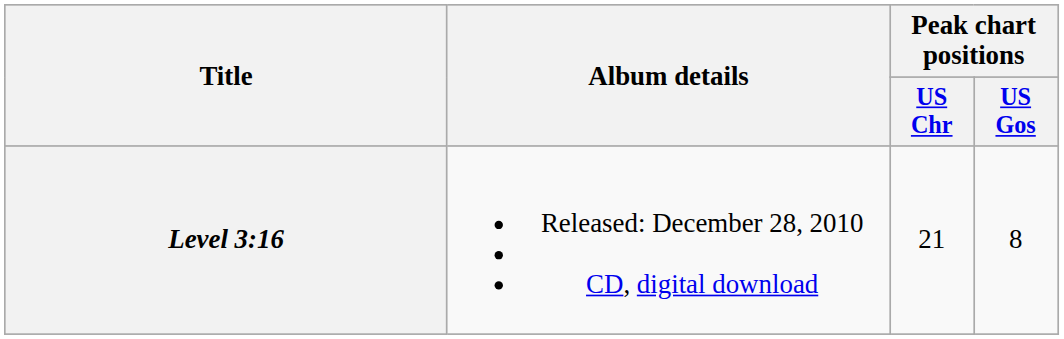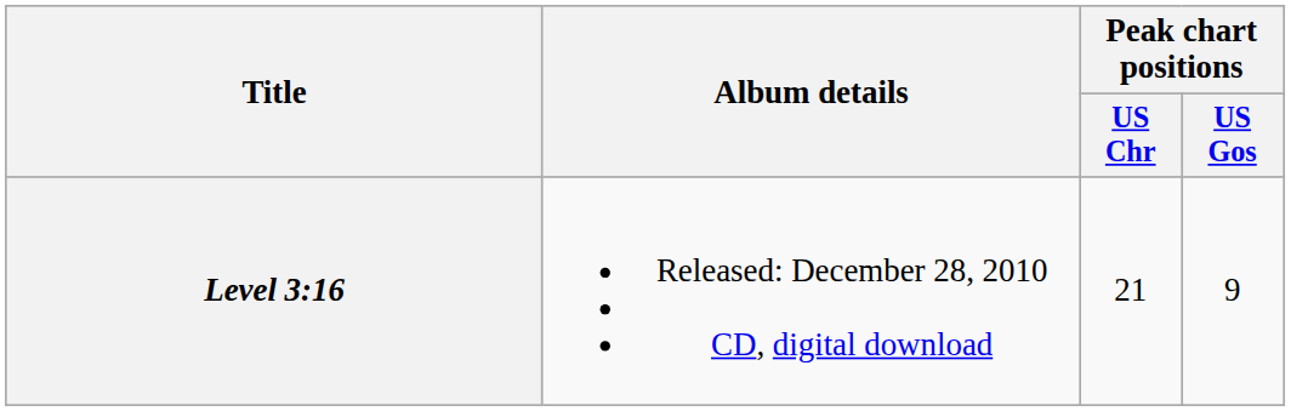 <table class="wikitable plainrowheaders" style="text-align:center;">
 <tr>
 <th scope="col" rowspan="2" style="width:16em;">Title</th>
 <th scope="col" rowspan="2" style="width:16em;">Album details</th>
 <th scope="col" colspan="2">Peak chart positions</th>
 </tr>
 <tr>
 <th style="width:3em; font-size:90%"><a href='#'>US<br>Chr</a></th>
 <th style="width:3em; font-size:90%"><a href='#'>US<br>Gos</a></th>
 </tr>
 <tr>
 <th scope="row"><em>Level 3:16</em></th>
 <td><br><ul><li>Released: December 28, 2010</li><li></li><li><a href='#'>CD</a>, <a href='#'>digital download</a></li></ul></td>
 <td>21</td>
-<td>8</td>
+<td>9</td>
 </tr>
 </table>
